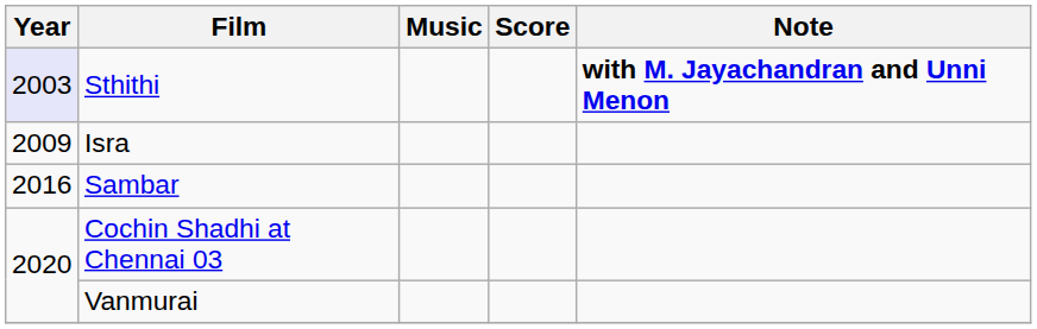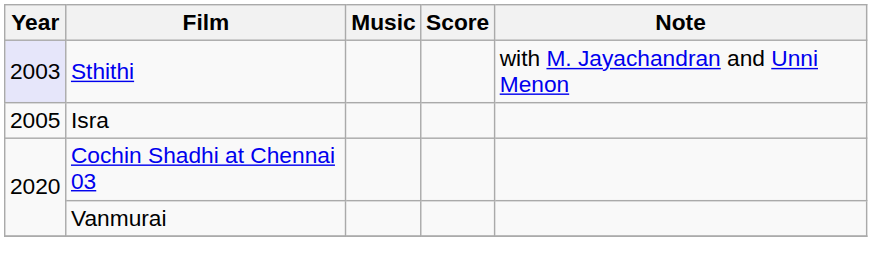 <table class="wikitable sortable">
 <tr>
 <th>Year</th>
 <th>Film</th>
 <th>Music</th>
 <th>Score</th>
 <th>Note</th>
 </tr>
 <tr>
 <td style="background: lavender;">2003</td>
 <td><a href='#'>Sthithi</a></td>
 <td></td>
 <td></td>
-<td><strong>with <a href='#'>M. Jayachandran</a> and <a href='#'>Unni Menon</a></strong></td>
+<td>with <a href='#'>M. Jayachandran</a> and <a href='#'>Unni Menon</a></td>
 </tr>
 <tr>
-<td>2009</td>
+<td>2005</td>
 <td>Isra</td>
-<td></td>
-<td></td>
-<td></td>
-</tr>
-<tr>
-<td>2016</td>
-<td><a href='#'>Sambar</a></td>
 <td></td>
 <td></td>
 <td></td>
 </tr>
 <tr>
 <td rowspan="2">2020</td>
 <td><a href='#'>Cochin Shadhi at Chennai 03</a></td>
 <td></td>
 <td></td>
 <td></td>
 </tr>
 <tr>
 <td>Vanmurai</td>
 <td></td>
 <td></td>
 <td></td>
 </tr>
 <tr>
 </tr>
 </table>
